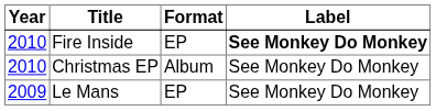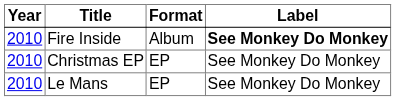 <table border=1 cellpadding=2 style="border-collapse:collapse;">
 <tr style="border-bottom:1px solid black;">
 <th>Year</th>
 <th>Title</th>
 <th>Format</th>
 <th>Label</th>
 </tr>
 <tr>
 <td><a href='#'>2010</a></td>
 <td>Fire Inside</td>
-<td>EP</td>
+<td>Album</td>
 <td><strong>See Monkey Do Monkey</strong></td>
 </tr>
 <tr>
 <td><a href='#'>2010</a></td>
 <td>Christmas EP</td>
-<td>Album</td>
+<td>EP</td>
 <td>See Monkey Do Monkey</td>
 </tr>
 <tr>
-<td><a href='#'>2009</a></td>
+<td><a href='#'>2010</a></td>
 <td>Le Mans</td>
 <td>EP</td>
 <td>See Monkey Do Monkey</td>
 </tr>
 </table>
